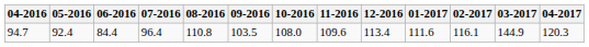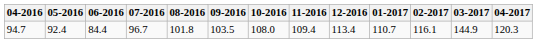 <table class="wikitable">
 <tr>
 <th>04-2016</th>
 <th>05-2016</th>
 <th>06-2016</th>
 <th>07-2016</th>
 <th>08-2016</th>
 <th>09-2016</th>
 <th>10-2016</th>
 <th>11-2016</th>
 <th>12-2016</th>
 <th>01-2017</th>
 <th>02-2017</th>
 <th>03-2017</th>
 <th>04-2017</th>
 </tr>
 <tr>
 <td>94.7</td>
 <td>92.4</td>
 <td>84.4</td>
-<td>96.4</td>
-<td>110.8</td>
+<td>96.7</td>
+<td>101.8</td>
 <td>103.5</td>
 <td>108.0</td>
-<td>109.6</td>
+<td>109.4</td>
 <td>113.4</td>
-<td>111.6</td>
+<td>110.7</td>
 <td>116.1</td>
 <td>144.9</td>
 <td>120.3</td>
 </tr>
 </table>
